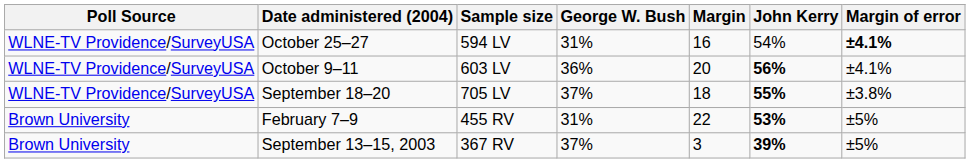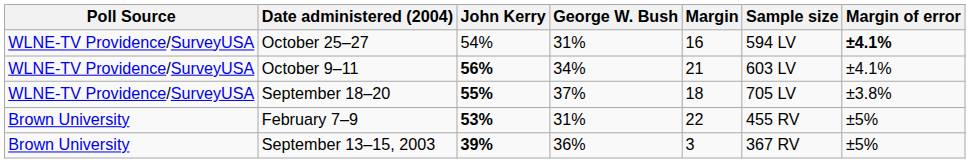 <table class="wikitable">
 <tr>
 <th>Poll Source</th>
 <th>Date administered (2004)</th>
-<th>Sample size</th>
+<th>John Kerry</th>
 <th>George W. Bush</th>
 <th>Margin</th>
-<th>John Kerry</th>
+<th>Sample size</th>
 <th>Margin of error</th>
 </tr>
 <tr>
 <td><a href='#'>WLNE-TV Providence</a>/<a href='#'>SurveyUSA</a></td>
 <td>October 25–27</td>
-<td>594 LV</td>
+<td>54%</td>
 <td>31%</td>
 <td>16</td>
-<td>54%</td>
+<td>594 LV</td>
 <td><strong>±4.1%</strong></td>
 </tr>
 <tr>
 <td><a href='#'>WLNE-TV Providence</a>/<a href='#'>SurveyUSA</a></td>
 <td>October 9–11</td>
+<td><strong>56%</strong></td>
+<td>34%</td>
+<td>21</td>
 <td>603 LV</td>
-<td>36%</td>
-<td>20</td>
-<td><strong>56%</strong></td>
 <td>±4.1%</td>
 </tr>
 <tr>
 <td><a href='#'>WLNE-TV Providence</a>/<a href='#'>SurveyUSA</a></td>
 <td>September 18–20</td>
-<td>705 LV</td>
+<td><strong>55%</strong></td>
 <td>37%</td>
 <td>18</td>
-<td><strong>55%</strong></td>
+<td>705 LV</td>
 <td>±3.8%</td>
 </tr>
 <tr>
 <td><a href='#'>Brown University</a></td>
 <td>February 7–9</td>
-<td>455 RV</td>
+<td><strong>53%</strong></td>
 <td>31%</td>
 <td>22</td>
-<td><strong>53%</strong></td>
+<td>455 RV</td>
 <td>±5%</td>
 </tr>
 <tr>
 <td><a href='#'>Brown University</a></td>
 <td>September 13–15, 2003</td>
+<td><strong>39%</strong></td>
+<td>36%</td>
+<td>3</td>
 <td>367 RV</td>
-<td>37%</td>
-<td>3</td>
-<td><strong>39%</strong></td>
 <td>±5%</td>
 </tr>
 </table>
